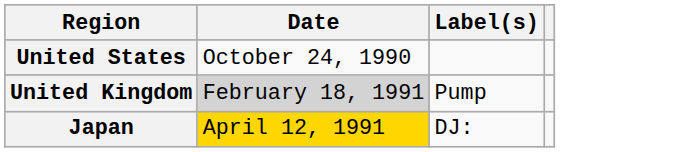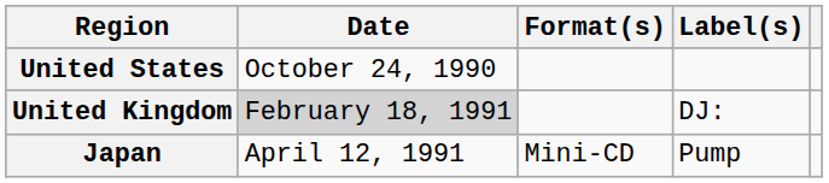 <table class="wikitable plainrowheaders">
 <tr>
 <th scope="col">Region</th>
 <th scope="col">Date</th>
+<th scope="col">Format(s)</th>
 <th scope="col">Label(s)</th>
 <th scope="col"></th>
 </tr>
 <tr>
 <th scope="row">United States</th>
 <td>October 24, 1990</td>
 <td></td>
 <td></td>
+<td></td>
 </tr>
 <tr>
 <th scope="row">United Kingdom</th>
 <td style="background: lightgrey;">February 18, 1991</td>
-<td>Pump</td>
+<td></td>
+<td>DJ:</td>
 <td></td>
 </tr>
 <tr>
 <th scope="row">Japan</th>
-<td style="background: gold;">April 12, 1991</td>
-<td>DJ:</td>
+<td>April 12, 1991</td>
+<td>Mini-CD</td>
+<td>Pump</td>
 <td></td>
 </tr>
 </table>
